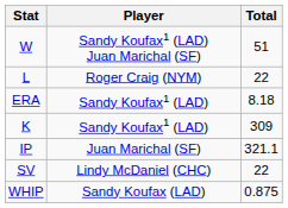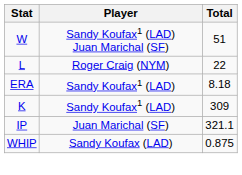 <table class="wikitable" style="text-align:center;">
 <tr>
 <th style="width:15%;">Stat</th>
 <th>Player</th>
 <th style="width:15%;">Total</th>
 </tr>
 <tr>
 <td><a href='#'>W</a></td>
 <td><a href='#'>Sandy Koufax</a><sup>1</sup> (<a href='#'>LAD</a>)<br><a href='#'>Juan Marichal</a> (<a href='#'>SF</a>)</td>
 <td>51</td>
 </tr>
 <tr>
 <td><a href='#'>L</a></td>
 <td><a href='#'>Roger Craig</a> (<a href='#'>NYM</a>)</td>
 <td>22</td>
 </tr>
 <tr>
 <td><a href='#'>ERA</a></td>
 <td><a href='#'>Sandy Koufax</a><sup>1</sup> (<a href='#'>LAD</a>)</td>
 <td>8.18</td>
 </tr>
 <tr>
 <td><a href='#'>K</a></td>
 <td><a href='#'>Sandy Koufax</a><sup>1</sup> (<a href='#'>LAD</a>)</td>
 <td>309</td>
 </tr>
 <tr>
 <td><a href='#'>IP</a></td>
 <td><a href='#'>Juan Marichal</a> (<a href='#'>SF</a>)</td>
 <td>321.1</td>
 </tr>
 <tr>
-<td><a href='#'>SV</a></td>
-<td><a href='#'>Lindy McDaniel</a> (<a href='#'>CHC</a>)</td>
-<td>22</td>
-</tr>
-<tr>
 <td><a href='#'>WHIP</a></td>
 <td><a href='#'>Sandy Koufax</a> (<a href='#'>LAD</a>)</td>
 <td>0.875</td>
 </tr>
 </table>
